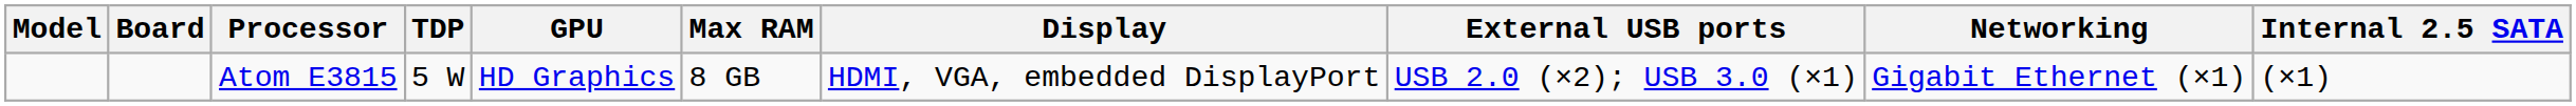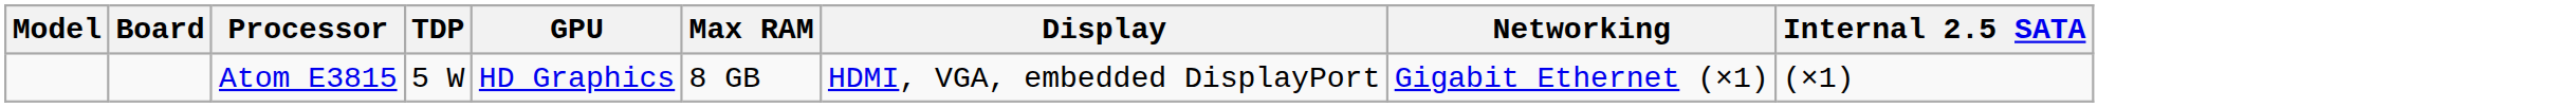 <table class="wikitable">
 <tr>
 <th>Model</th>
 <th>Board</th>
 <th>Processor</th>
 <th>TDP</th>
 <th>GPU</th>
 <th>Max RAM</th>
 <th>Display</th>
-<th>External USB ports</th>
 <th>Networking</th>
 <th>Internal 2.5 <a href='#'>SATA</a></th>
 </tr>
 <tr>
 <td></td>
 <td></td>
 <td><a href='#'>Atom E3815</a></td>
 <td>5 W</td>
 <td><a href='#'>HD Graphics</a></td>
 <td>8 GB</td>
 <td><a href='#'>HDMI</a>, VGA, embedded DisplayPort</td>
-<td><a href='#'>USB 2.0</a> (×2); <a href='#'>USB 3.0</a> (×1)</td>
 <td><a href='#'>Gigabit Ethernet</a> (×1)</td>
 <td> (×1)</td>
 </tr>
 </table>
